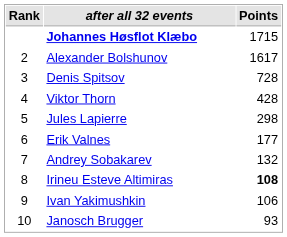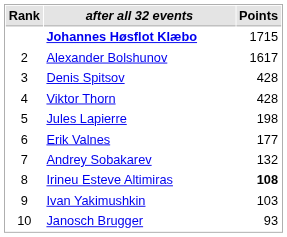 <table cellspacing="1" cellpadding="3" style="border:1px solid #AAAAAA;font-size:86%">
 <tr style="background-color: #E4E4E4;">
 <th style="border-bottom:1px solid #AAAAAA" width=10>Rank</th>
 <th style="border-bottom:1px solid #AAAAAA" width=200><em>after all 32 events</em></th>
 <th style="border-bottom:1px solid #AAAAAA" width=20 align=right>Points</th>
 </tr>
 <tr>
 <td align=center><strong><span>  </span></strong></td>
 <td> <strong><a href='#'>Johannes Høsflot Klæbo</a></strong></td>
 <td align=right>1715</td>
 </tr>
 <tr>
 <td align=center>2</td>
 <td> <a href='#'>Alexander Bolshunov</a></td>
 <td align=right>1617</td>
 </tr>
 <tr>
 <td align=center>3</td>
 <td> <a href='#'>Denis Spitsov</a></td>
-<td align=right>728</td>
+<td align=right>428</td>
 </tr>
 <tr>
 <td align=center>4</td>
 <td> <a href='#'>Viktor Thorn</a></td>
 <td align=right>428</td>
 </tr>
 <tr>
 <td align=center>5</td>
 <td> <a href='#'>Jules Lapierre</a></td>
-<td align=right>298</td>
+<td align=right>198</td>
 </tr>
 <tr>
 <td align=center>6</td>
 <td> <a href='#'>Erik Valnes</a></td>
 <td align=right>177</td>
 </tr>
 <tr>
 <td align=center>7</td>
 <td> <a href='#'>Andrey Sobakarev</a></td>
 <td align=right>132</td>
 </tr>
 <tr>
 <td align=center>8</td>
 <td> <a href='#'>Irineu Esteve Altimiras</a></td>
 <td align=right><strong>108</strong></td>
 </tr>
 <tr>
 <td align=center>9</td>
 <td> <a href='#'>Ivan Yakimushkin</a></td>
-<td align=right>106</td>
+<td align=right>103</td>
 </tr>
 <tr>
 <td align=center>10</td>
 <td> <a href='#'>Janosch Brugger</a></td>
 <td align=right>93</td>
 </tr>
 </table>
